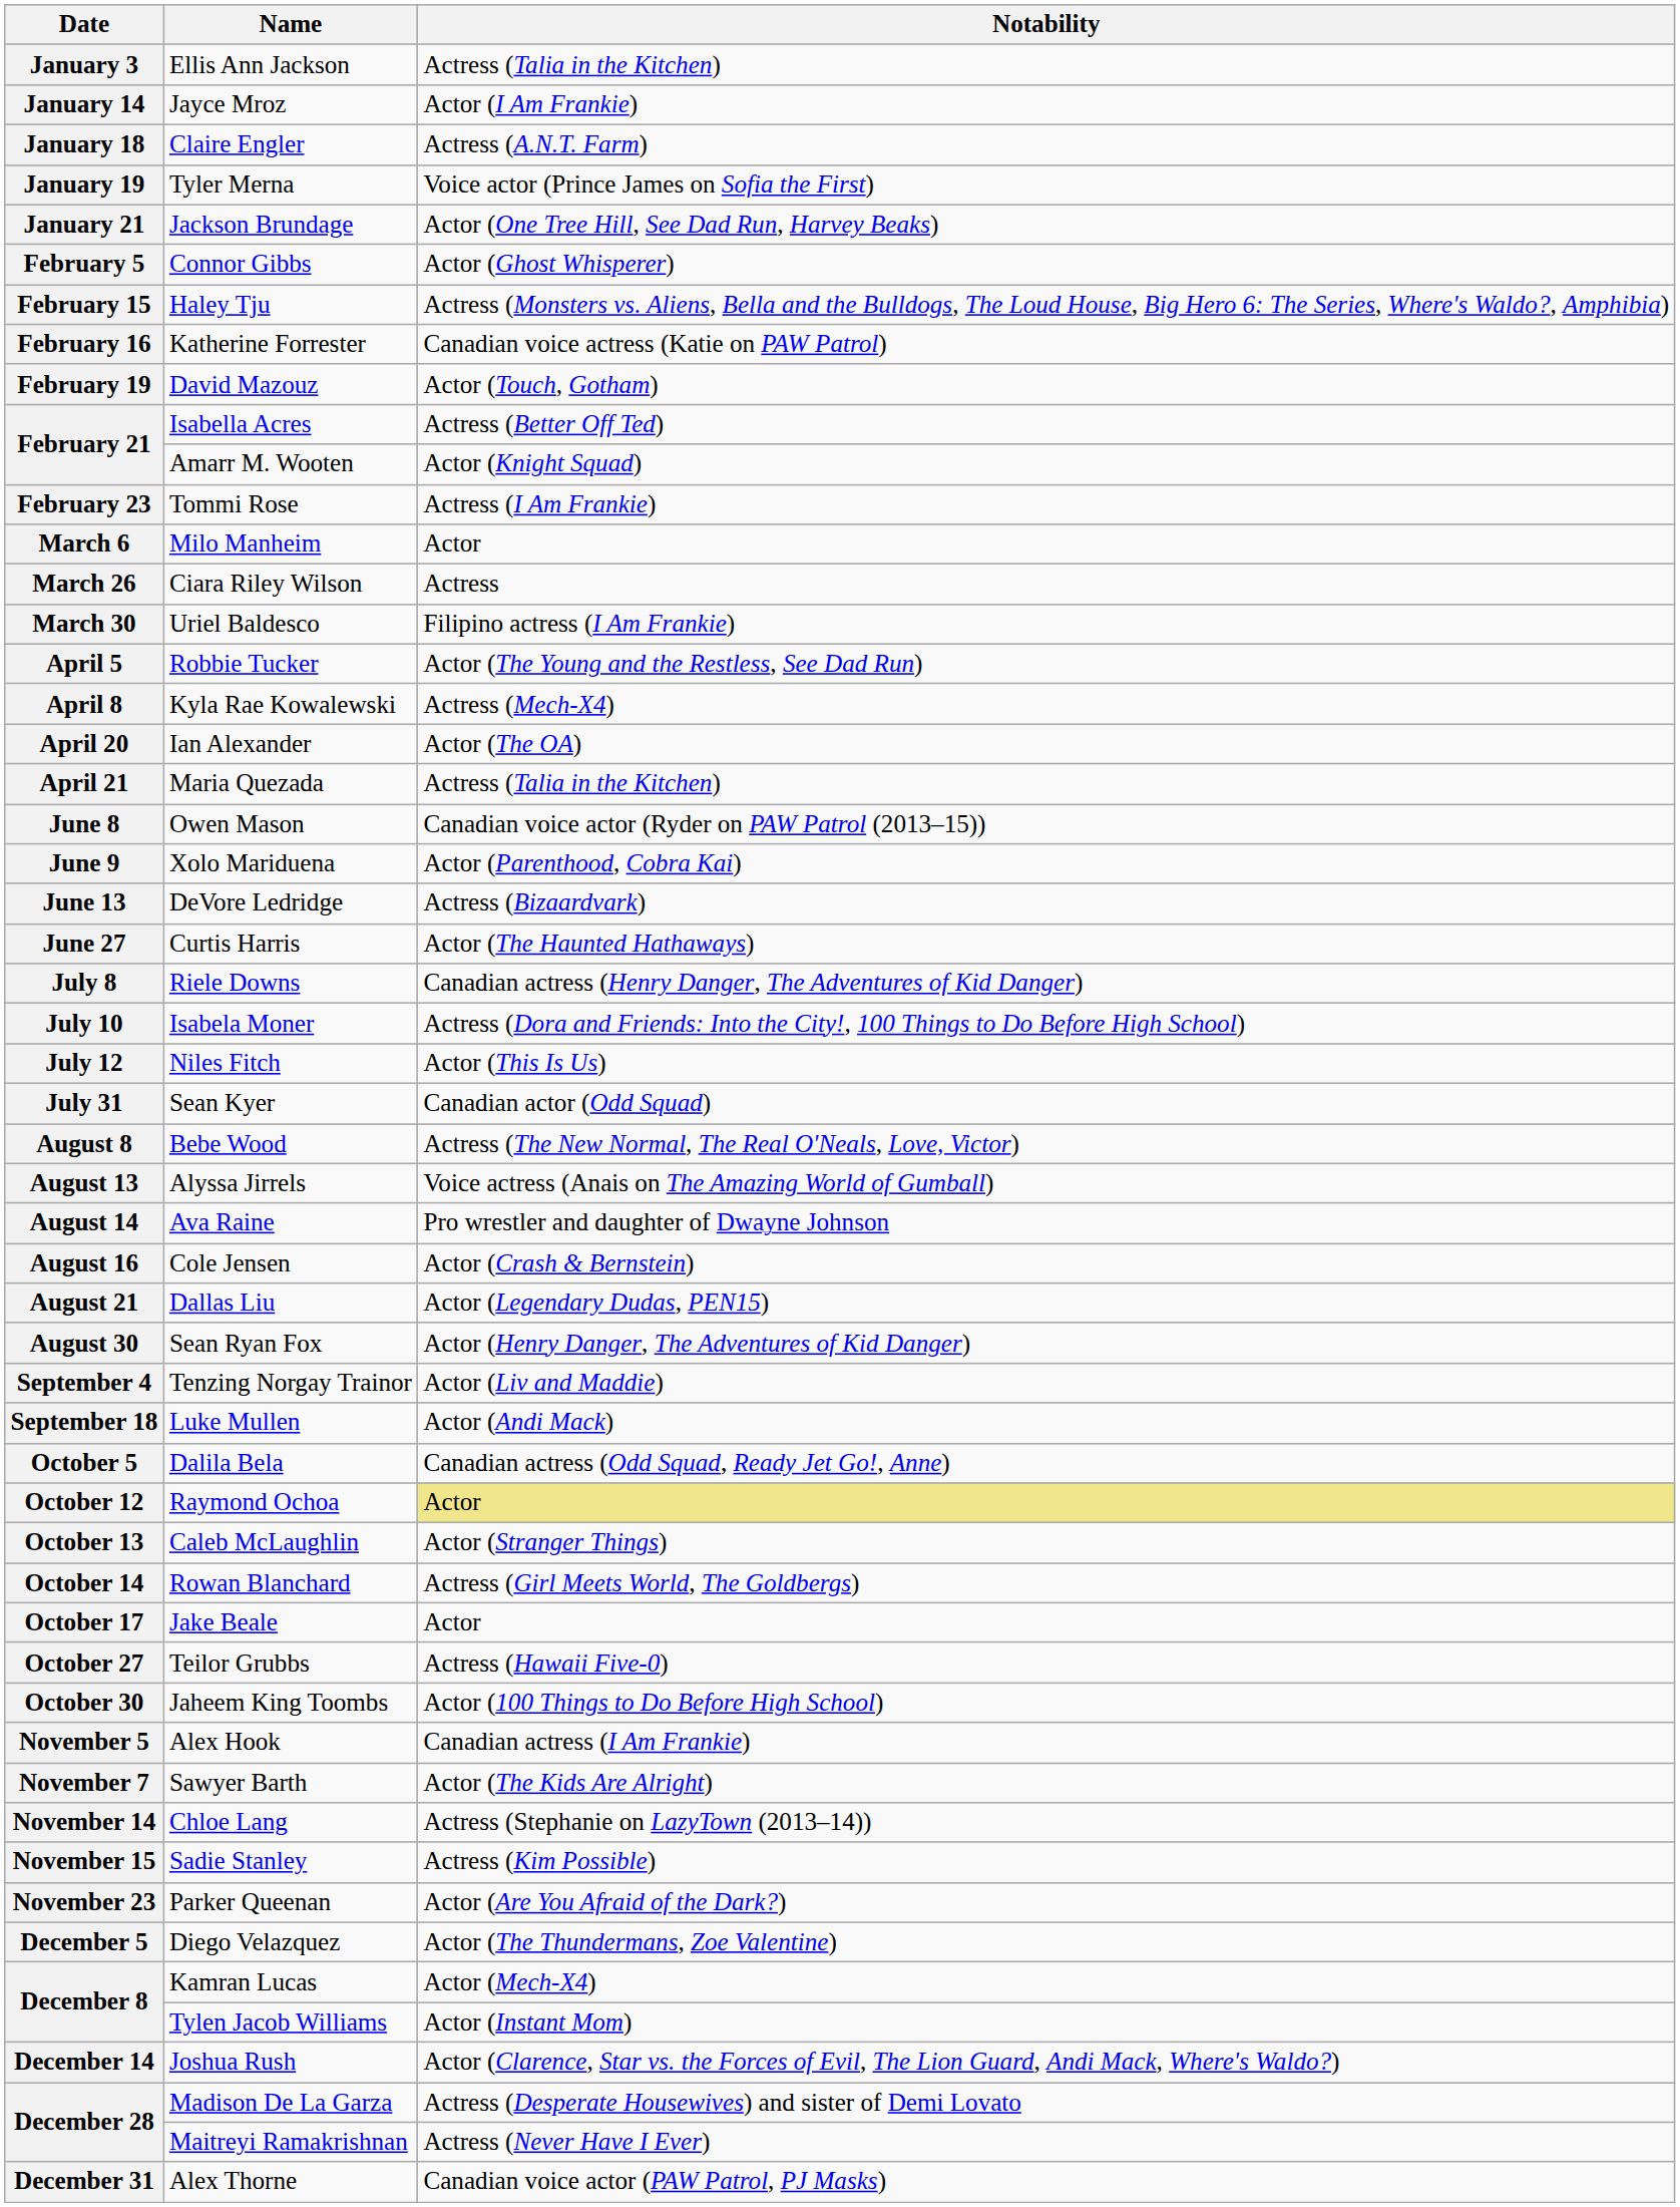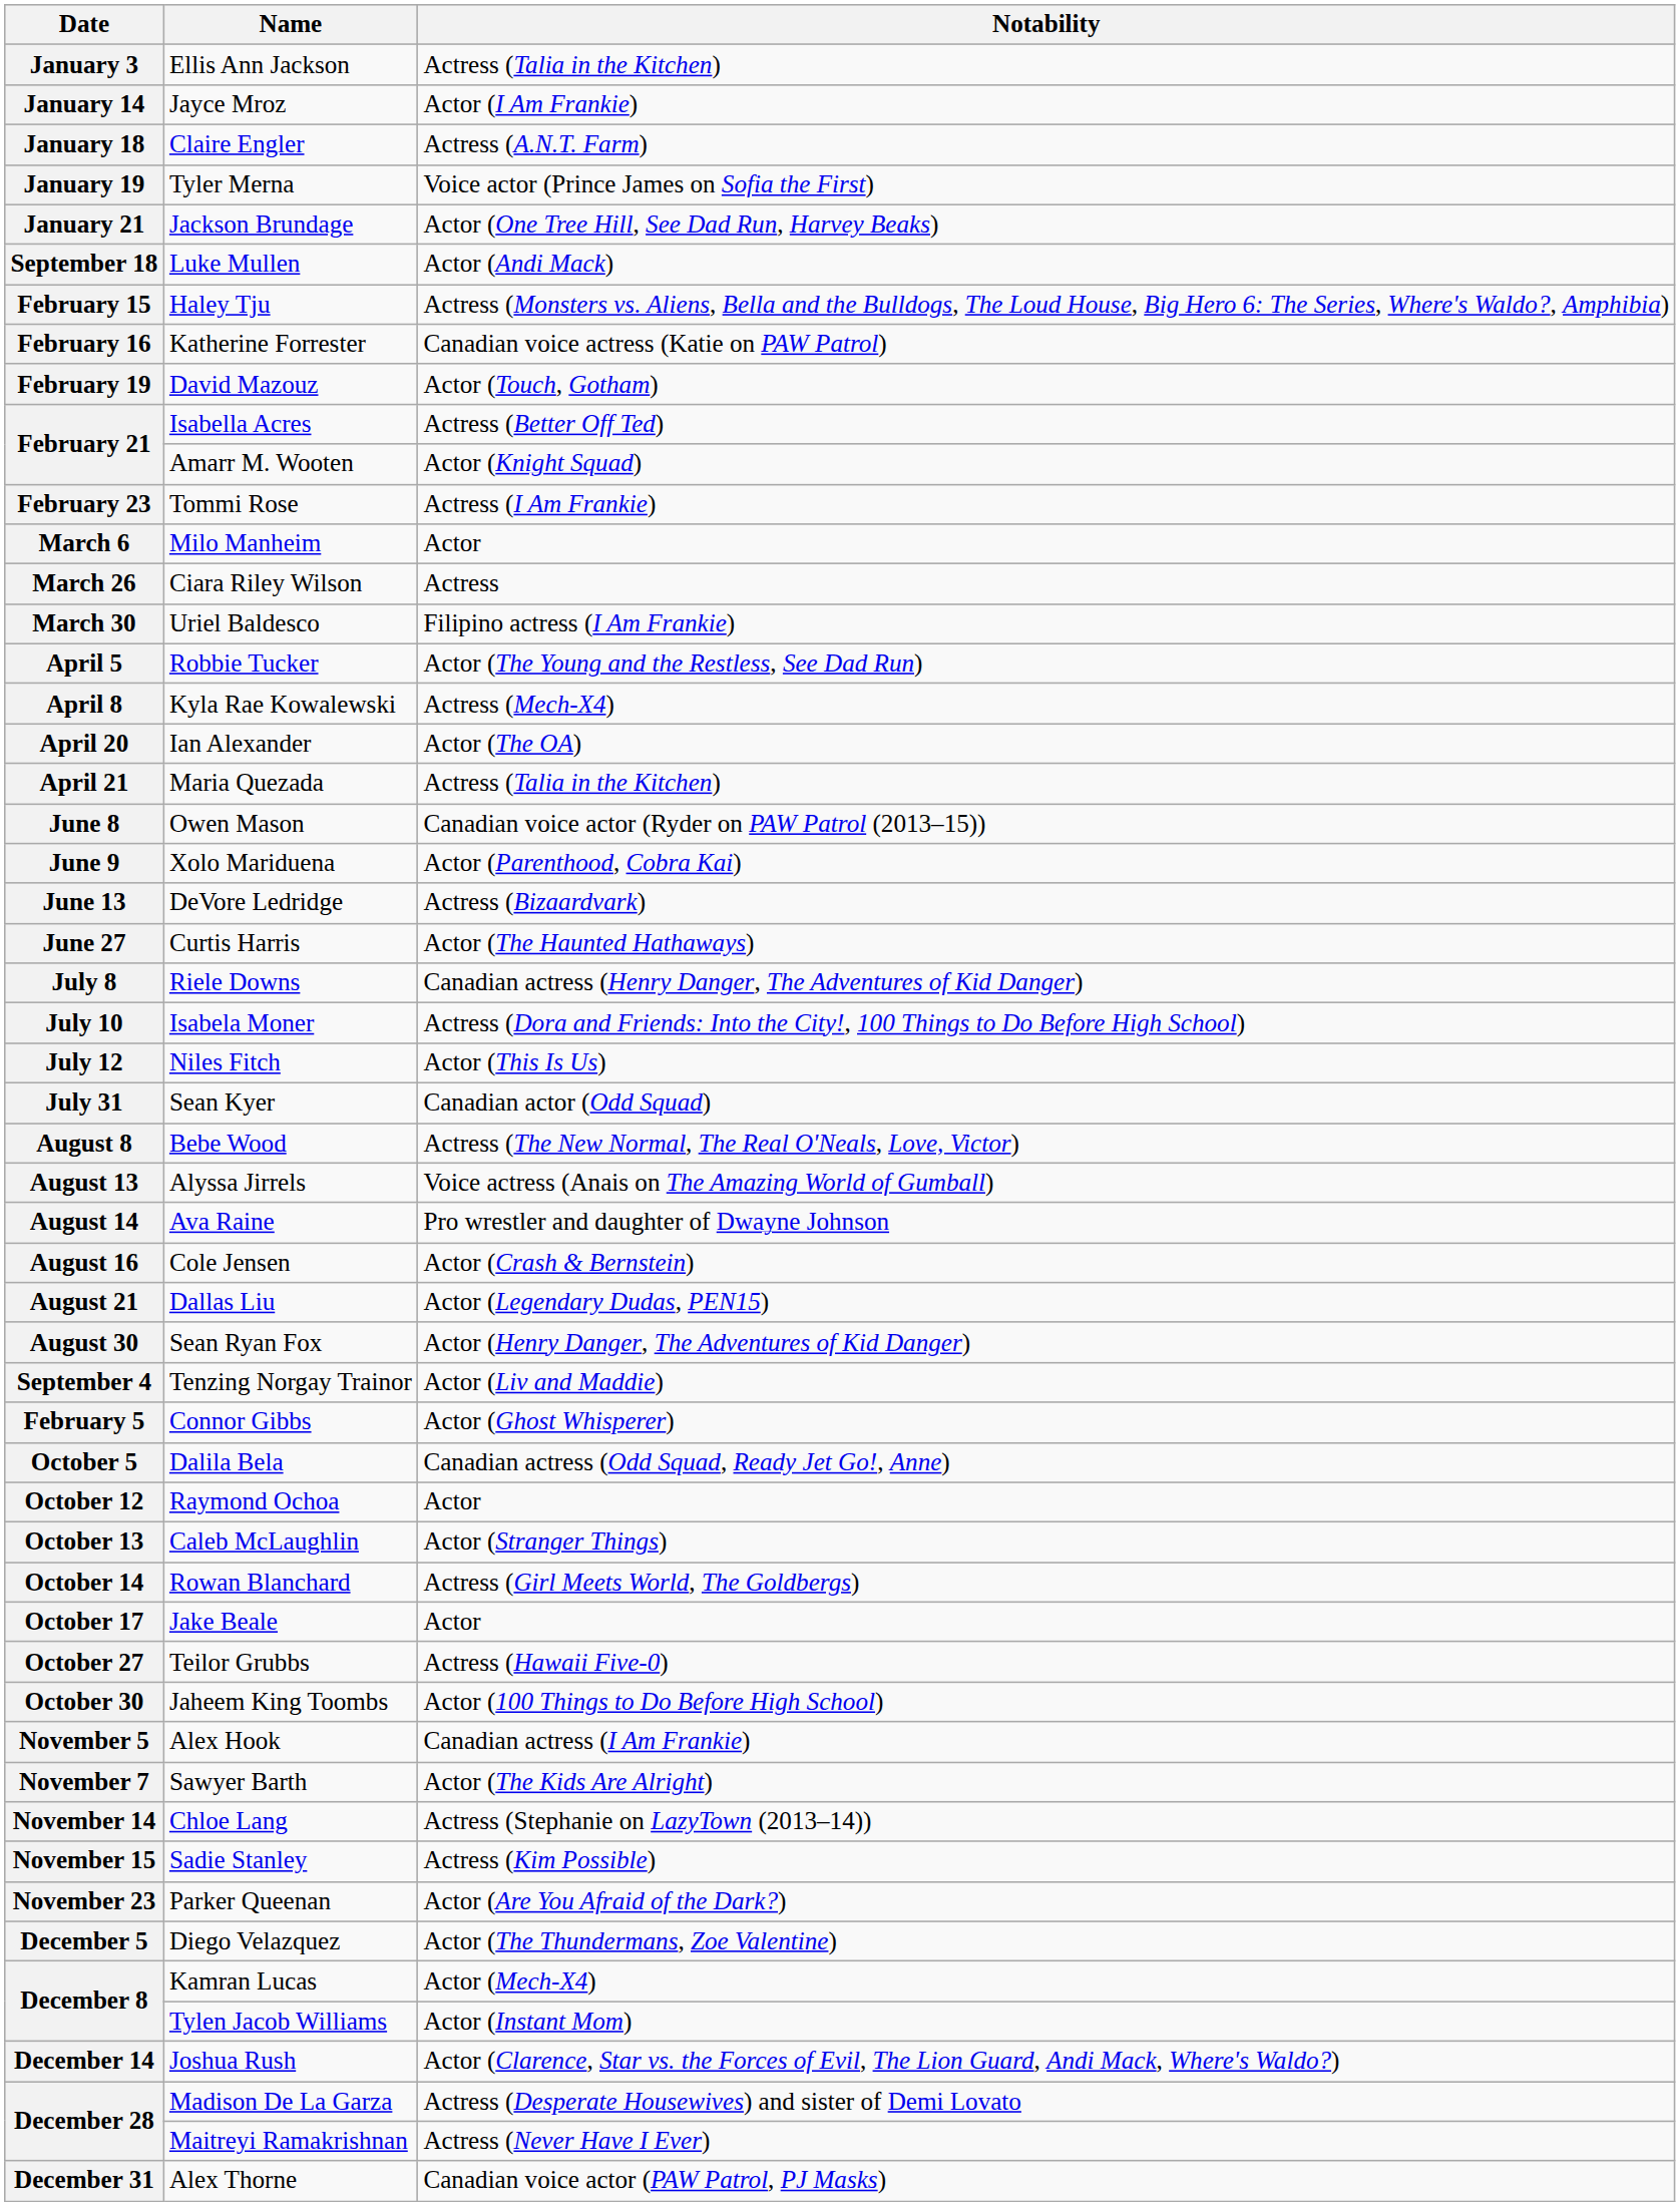 <table class="wikitable">
 <tr>
 <th>Date</th>
 <th>Name</th>
 <th>Notability</th>
 </tr>
 <tr>
 <th>January 3</th>
 <td>Ellis Ann Jackson</td>
 <td>Actress (<em><a href='#'>Talia in the Kitchen</a></em>)</td>
 </tr>
 <tr>
 <th>January 14</th>
 <td>Jayce Mroz</td>
 <td>Actor (<em><a href='#'>I Am Frankie</a></em>)</td>
 </tr>
 <tr>
 <th>January 18</th>
 <td><a href='#'>Claire Engler</a></td>
 <td>Actress (<em><a href='#'>A.N.T. Farm</a></em>)</td>
 </tr>
 <tr>
 <th>January 19</th>
 <td>Tyler Merna</td>
 <td>Voice actor (Prince James on <em><a href='#'>Sofia the First</a></em>)</td>
 </tr>
 <tr>
 <th>January 21</th>
 <td><a href='#'>Jackson Brundage</a></td>
 <td>Actor (<em><a href='#'>One Tree Hill</a></em>, <em><a href='#'>See Dad Run</a></em>, <em><a href='#'>Harvey Beaks</a></em>)</td>
 </tr>
 <tr>
-<th>February 5</th>
-<td><a href='#'>Connor Gibbs</a></td>
-<td>Actor (<em><a href='#'>Ghost Whisperer</a></em>)</td>
+<th>September 18</th>
+<td><a href='#'>Luke Mullen</a></td>
+<td>Actor (<em><a href='#'>Andi Mack</a></em>)</td>
 </tr>
 <tr>
 <th>February 15</th>
 <td><a href='#'>Haley Tju</a></td>
 <td>Actress (<em><a href='#'>Monsters vs. Aliens</a></em>, <em><a href='#'>Bella and the Bulldogs</a></em>, <em><a href='#'>The Loud House</a></em>, <em><a href='#'>Big Hero 6: The Series</a></em>, <em><a href='#'>Where's Waldo?</a></em>, <em><a href='#'>Amphibia</a></em>)</td>
 </tr>
 <tr>
 <th>February 16</th>
 <td>Katherine Forrester</td>
 <td>Canadian voice actress (Katie on <em><a href='#'>PAW Patrol</a></em>)</td>
 </tr>
 <tr>
 <th>February 19</th>
 <td><a href='#'>David Mazouz</a></td>
 <td>Actor (<em><a href='#'>Touch</a></em>, <em><a href='#'>Gotham</a></em>)</td>
 </tr>
 <tr>
 <th rowspan="2">February 21</th>
 <td><a href='#'>Isabella Acres</a></td>
 <td>Actress (<em><a href='#'>Better Off Ted</a></em>)</td>
 </tr>
 <tr>
 <td>Amarr M. Wooten</td>
 <td>Actor (<em><a href='#'>Knight Squad</a></em>)</td>
 </tr>
 <tr>
 <th>February 23</th>
 <td>Tommi Rose</td>
 <td>Actress (<em><a href='#'>I Am Frankie</a></em>)</td>
 </tr>
 <tr>
 <th>March 6</th>
 <td><a href='#'>Milo Manheim</a></td>
 <td>Actor</td>
 </tr>
 <tr>
 <th>March 26</th>
 <td>Ciara Riley Wilson</td>
 <td>Actress</td>
 </tr>
 <tr>
 <th>March 30</th>
 <td>Uriel Baldesco</td>
 <td>Filipino actress (<em><a href='#'>I Am Frankie</a></em>)</td>
 </tr>
 <tr>
 <th>April 5</th>
 <td><a href='#'>Robbie Tucker</a></td>
 <td>Actor (<em><a href='#'>The Young and the Restless</a></em>, <em><a href='#'>See Dad Run</a></em>)</td>
 </tr>
 <tr>
 <th>April 8</th>
 <td>Kyla Rae Kowalewski</td>
 <td>Actress (<em><a href='#'>Mech-X4</a></em>)</td>
 </tr>
 <tr>
 <th>April 20</th>
 <td>Ian Alexander</td>
 <td>Actor (<em><a href='#'>The OA</a></em>)</td>
 </tr>
 <tr>
 <th>April 21</th>
 <td>Maria Quezada</td>
 <td>Actress (<em><a href='#'>Talia in the Kitchen</a></em>)</td>
 </tr>
 <tr>
 <th>June 8</th>
 <td>Owen Mason</td>
 <td>Canadian voice actor (Ryder on <em><a href='#'>PAW Patrol</a></em> (2013–15))</td>
 </tr>
 <tr>
 <th>June 9</th>
 <td>Xolo Mariduena</td>
 <td>Actor (<em><a href='#'>Parenthood</a></em>, <em><a href='#'>Cobra Kai</a></em>)</td>
 </tr>
 <tr>
 <th>June 13</th>
 <td>DeVore Ledridge</td>
 <td>Actress (<em><a href='#'>Bizaardvark</a></em>)</td>
 </tr>
 <tr>
 <th>June 27</th>
 <td>Curtis Harris</td>
 <td>Actor (<em><a href='#'>The Haunted Hathaways</a></em>)</td>
 </tr>
 <tr>
 <th>July 8</th>
 <td><a href='#'>Riele Downs</a></td>
 <td>Canadian actress (<em><a href='#'>Henry Danger</a></em>, <em><a href='#'>The Adventures of Kid Danger</a></em>)</td>
 </tr>
 <tr>
 <th>July 10</th>
 <td><a href='#'>Isabela Moner</a></td>
 <td>Actress (<em><a href='#'>Dora and Friends: Into the City!</a></em>, <em><a href='#'>100 Things to Do Before High School</a></em>)</td>
 </tr>
 <tr>
 <th>July 12</th>
 <td><a href='#'>Niles Fitch</a></td>
 <td>Actor (<em><a href='#'>This Is Us</a></em>)</td>
 </tr>
 <tr>
 <th>July 31</th>
 <td>Sean Kyer</td>
 <td>Canadian actor (<em><a href='#'>Odd Squad</a></em>)</td>
 </tr>
 <tr>
 <th>August 8</th>
 <td><a href='#'>Bebe Wood</a></td>
 <td>Actress (<em><a href='#'>The New Normal</a></em>, <em><a href='#'>The Real O'Neals</a></em>, <em><a href='#'>Love, Victor</a></em>)</td>
 </tr>
 <tr>
 <th>August 13</th>
 <td>Alyssa Jirrels</td>
 <td>Voice actress (Anais on <em><a href='#'>The Amazing World of Gumball</a></em>)</td>
 </tr>
 <tr>
 <th>August 14</th>
 <td><a href='#'>Ava Raine</a></td>
 <td>Pro wrestler and daughter of <a href='#'>Dwayne Johnson</a></td>
 </tr>
 <tr>
 <th>August 16</th>
 <td>Cole Jensen</td>
 <td>Actor (<em><a href='#'>Crash & Bernstein</a></em>)</td>
 </tr>
 <tr>
 <th>August 21</th>
 <td><a href='#'>Dallas Liu</a></td>
 <td>Actor (<em><a href='#'>Legendary Dudas</a></em>, <em><a href='#'>PEN15</a></em>)</td>
 </tr>
 <tr>
 <th>August 30</th>
 <td>Sean Ryan Fox</td>
 <td>Actor (<em><a href='#'>Henry Danger</a></em>, <em><a href='#'>The Adventures of Kid Danger</a></em>)</td>
 </tr>
 <tr>
 <th>September 4</th>
 <td>Tenzing Norgay Trainor</td>
 <td>Actor (<em><a href='#'>Liv and Maddie</a></em>)</td>
 </tr>
 <tr>
-<th>September 18</th>
-<td><a href='#'>Luke Mullen</a></td>
-<td>Actor (<em><a href='#'>Andi Mack</a></em>)</td>
+<th>February 5</th>
+<td><a href='#'>Connor Gibbs</a></td>
+<td>Actor (<em><a href='#'>Ghost Whisperer</a></em>)</td>
 </tr>
 <tr>
 <th>October 5</th>
 <td><a href='#'>Dalila Bela</a></td>
 <td>Canadian actress (<em><a href='#'>Odd Squad</a></em>, <em><a href='#'>Ready Jet Go!</a></em>, <em><a href='#'>Anne</a></em>)</td>
 </tr>
 <tr>
 <th>October 12</th>
 <td><a href='#'>Raymond Ochoa</a></td>
-<td style="background: khaki;">Actor</td>
+<td>Actor</td>
 </tr>
 <tr>
 <th>October 13</th>
 <td><a href='#'>Caleb McLaughlin</a></td>
 <td>Actor (<em><a href='#'>Stranger Things</a></em>)</td>
 </tr>
 <tr>
 <th>October 14</th>
 <td><a href='#'>Rowan Blanchard</a></td>
 <td>Actress (<em><a href='#'>Girl Meets World</a></em>, <em><a href='#'>The Goldbergs</a></em>)</td>
 </tr>
 <tr>
 <th>October 17</th>
 <td><a href='#'>Jake Beale</a></td>
 <td>Actor</td>
 </tr>
 <tr>
 <th>October 27</th>
 <td>Teilor Grubbs</td>
 <td>Actress (<em><a href='#'>Hawaii Five-0</a></em>)</td>
 </tr>
 <tr>
 <th>October 30</th>
 <td>Jaheem King Toombs</td>
 <td>Actor (<em><a href='#'>100 Things to Do Before High School</a></em>)</td>
 </tr>
 <tr>
 <th>November 5</th>
 <td>Alex Hook</td>
 <td>Canadian actress (<em><a href='#'>I Am Frankie</a></em>)</td>
 </tr>
 <tr>
 <th>November 7</th>
 <td>Sawyer Barth</td>
 <td>Actor (<em><a href='#'>The Kids Are Alright</a></em>)</td>
 </tr>
 <tr>
 <th>November 14</th>
 <td><a href='#'>Chloe Lang</a></td>
 <td>Actress (Stephanie on <em><a href='#'>LazyTown</a></em> (2013–14))</td>
 </tr>
 <tr>
 <th>November 15</th>
 <td><a href='#'>Sadie Stanley</a></td>
 <td>Actress (<em><a href='#'>Kim Possible</a></em>)</td>
 </tr>
 <tr>
 <th>November 23</th>
 <td>Parker Queenan</td>
 <td>Actor (<em><a href='#'>Are You Afraid of the Dark?</a></em>)</td>
 </tr>
 <tr>
 <th>December 5</th>
 <td>Diego Velazquez</td>
 <td>Actor (<em><a href='#'>The Thundermans</a></em>, <em><a href='#'>Zoe Valentine</a></em>)</td>
 </tr>
 <tr>
 <th rowspan="2">December 8</th>
 <td>Kamran Lucas</td>
 <td>Actor (<em><a href='#'>Mech-X4</a></em>)</td>
 </tr>
 <tr>
 <td><a href='#'>Tylen Jacob Williams</a></td>
 <td>Actor (<em><a href='#'>Instant Mom</a></em>)</td>
 </tr>
 <tr>
 <th>December 14</th>
 <td><a href='#'>Joshua Rush</a></td>
 <td>Actor (<em><a href='#'>Clarence</a></em>, <em><a href='#'>Star vs. the Forces of Evil</a></em>, <em><a href='#'>The Lion Guard</a></em>, <em><a href='#'>Andi Mack</a></em>, <em><a href='#'>Where's Waldo?</a></em>)</td>
 </tr>
 <tr>
 <th rowspan="2">December 28</th>
 <td><a href='#'>Madison De La Garza</a></td>
 <td>Actress (<em><a href='#'>Desperate Housewives</a></em>) and sister of <a href='#'>Demi Lovato</a></td>
 </tr>
 <tr>
 <td><a href='#'>Maitreyi Ramakrishnan</a></td>
 <td>Actress (<a href='#'><em>Never Have I Ever</em></a>)</td>
 </tr>
 <tr>
 <th>December 31</th>
 <td>Alex Thorne</td>
 <td>Canadian voice actor (<em><a href='#'>PAW Patrol</a></em>, <em><a href='#'>PJ Masks</a></em>)</td>
 </tr>
 </table>
